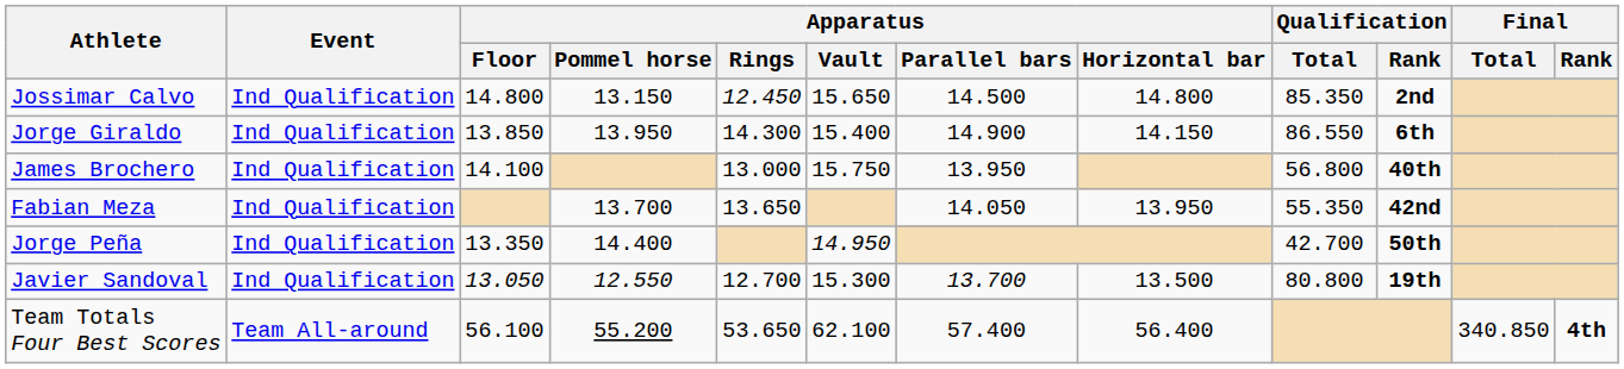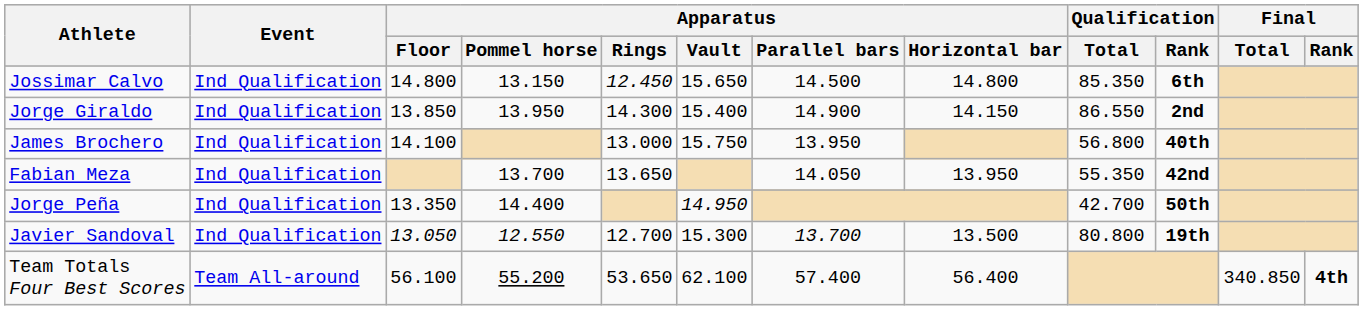 <table class="wikitable" style="font-size:90%">
 <tr>
 <th rowspan="2">Athlete</th>
 <th rowspan="2">Event</th>
 <th colspan = "6">Apparatus</th>
 <th colspan = "2">Qualification</th>
 <th colspan = "2">Final</th>
 </tr>
 <tr>
 <th>Floor</th>
 <th>Pommel horse</th>
 <th>Rings</th>
 <th>Vault</th>
 <th>Parallel bars</th>
 <th>Horizontal bar</th>
 <th>Total</th>
 <th>Rank</th>
 <th>Total</th>
 <th>Rank</th>
 </tr>
 <tr>
 <td><a href='#'>Jossimar Calvo</a></td>
 <td><a href='#'>Ind Qualification</a></td>
 <td align=center>14.800</td>
 <td align=center>13.150</td>
 <td align=center><em>12.450</em></td>
 <td align=center>15.650</td>
 <td align=center>14.500</td>
 <td align=center>14.800</td>
 <td align=center>85.350</td>
-<td align=center><strong>2nd</strong></td>
+<td align=center><strong>6th</strong></td>
 <td align=center bgcolor=wheat colspan=2></td>
 </tr>
 <tr>
 <td><a href='#'>Jorge Giraldo</a></td>
 <td><a href='#'>Ind Qualification</a></td>
 <td align=center>13.850</td>
 <td align=center>13.950</td>
 <td align=center>14.300</td>
 <td align=center>15.400</td>
 <td align=center>14.900</td>
 <td align=center>14.150</td>
 <td align=center>86.550</td>
-<td align=center><strong>6th</strong></td>
+<td align=center><strong>2nd</strong></td>
 <td align=center bgcolor=wheat colspan=2></td>
 </tr>
 <tr>
 <td><a href='#'>James Brochero</a></td>
 <td><a href='#'>Ind Qualification</a></td>
 <td align=center>14.100</td>
 <td align=center bgcolor=wheat></td>
 <td align=center>13.000</td>
 <td align=center>15.750</td>
 <td align=center>13.950</td>
 <td align=center bgcolor=wheat></td>
 <td align=center>56.800</td>
 <td align=center><strong>40th</strong></td>
 <td align=center bgcolor=wheat colspan=2></td>
 </tr>
 <tr>
 <td><a href='#'>Fabian Meza</a></td>
 <td><a href='#'>Ind Qualification</a></td>
 <td align=center bgcolor=wheat></td>
 <td align=center>13.700</td>
 <td align=center>13.650</td>
 <td align=center bgcolor=wheat></td>
 <td align=center>14.050</td>
 <td align=center>13.950</td>
 <td align=center>55.350</td>
 <td align=center><strong>42nd</strong></td>
 <td align=center bgcolor=wheat colspan=2></td>
 </tr>
 <tr>
 <td><a href='#'>Jorge Peña</a></td>
 <td><a href='#'>Ind Qualification</a></td>
 <td align=center>13.350</td>
 <td align=center>14.400</td>
 <td align=center bgcolor=wheat></td>
 <td align=center><em>14.950</em></td>
 <td align=center bgcolor=wheat colspan=2></td>
 <td align=center>42.700</td>
 <td align=center><strong>50th</strong></td>
 <td align=center bgcolor=wheat colspan=2></td>
 </tr>
 <tr>
 <td><a href='#'>Javier Sandoval</a></td>
 <td><a href='#'>Ind Qualification</a></td>
 <td align=center><em>13.050</em></td>
 <td align=center><em>12.550</em></td>
 <td align=center>12.700</td>
 <td align=center>15.300</td>
 <td align=center><em>13.700</em></td>
 <td align=center>13.500</td>
 <td align=center>80.800</td>
 <td align=center><strong>19th</strong></td>
 <td align=center bgcolor=wheat colspan=2></td>
 </tr>
 <tr>
 <td>Team Totals<br><em>Four Best Scores</em></td>
 <td><a href='#'>Team All-around</a></td>
 <td align=center>56.100</td>
 <td align=center><u>55.200</u></td>
 <td align=center>53.650</td>
 <td align=center>62.100</td>
 <td align=center>57.400</td>
 <td align=center>56.400</td>
 <td align=center bgcolor=wheat colspan=2></td>
 <td align=center>340.850</td>
 <td align=center><strong>4th</strong></td>
 </tr>
 </table>
